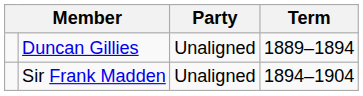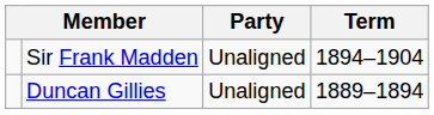 <table class="wikitable">
 <tr>
 <th colspan="2">Member</th>
 <th>Party</th>
 <th>Term</th>
 </tr>
 <tr>
 <td> </td>
+<td>Sir <a href='#'>Frank Madden</a></td>
+<td>Unaligned</td>
+<td>1894–1904</td>
+</tr>
+<tr>
+<td> </td>
 <td><a href='#'>Duncan Gillies</a></td>
 <td>Unaligned</td>
 <td>1889–1894</td>
 </tr>
-<tr>
-<td> </td>
-<td>Sir <a href='#'>Frank Madden</a></td>
-<td>Unaligned</td>
-<td>1894–1904</td>
-</tr>
 </table>
